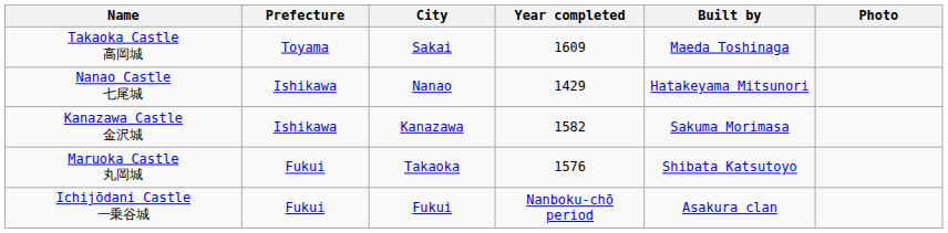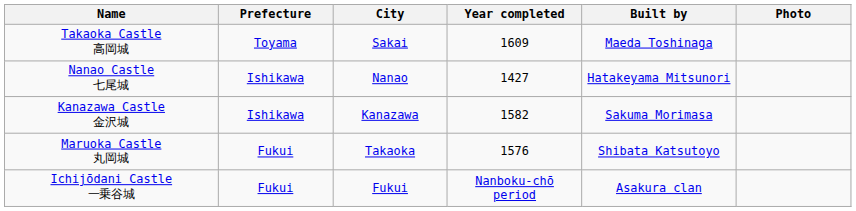 <table class="wikitable" style="text-align:center; font-size:small;">
 <tr>
 <th style="width: 210px;">Name</th>
 <th style="width: 110px;">Prefecture</th>
 <th style="width: 110px;">City</th>
 <th style="width: 130px;">Year completed</th>
 <th style="width: 150px;">Built by</th>
 <th style="width: 110px;">Photo</th>
 </tr>
 <tr>
 <td><a href='#'>Takaoka Castle</a><br>高岡城</td>
 <td><a href='#'>Toyama</a></td>
 <td><a href='#'>Sakai</a></td>
 <td>1609</td>
 <td><a href='#'>Maeda Toshinaga</a></td>
 <td></td>
 </tr>
 <tr>
 <td><a href='#'>Nanao Castle</a><br>七尾城</td>
 <td><a href='#'>Ishikawa</a></td>
 <td><a href='#'>Nanao</a></td>
-<td>1429</td>
+<td>1427</td>
 <td><a href='#'>Hatakeyama Mitsunori</a></td>
 <td></td>
 </tr>
 <tr>
 <td><a href='#'>Kanazawa Castle</a><br>金沢城</td>
 <td><a href='#'>Ishikawa</a></td>
 <td><a href='#'>Kanazawa</a></td>
 <td>1582</td>
 <td><a href='#'>Sakuma Morimasa</a></td>
 <td></td>
 </tr>
 <tr>
 <td><a href='#'>Maruoka Castle</a><br>丸岡城</td>
 <td><a href='#'>Fukui</a></td>
 <td><a href='#'>Takaoka</a></td>
 <td>1576</td>
 <td><a href='#'>Shibata Katsutoyo</a></td>
 <td></td>
 </tr>
 <tr>
 <td><a href='#'>Ichijōdani Castle</a><br>一乗谷城</td>
 <td><a href='#'>Fukui</a></td>
 <td><a href='#'>Fukui</a></td>
 <td><a href='#'>Nanboku-chō period</a></td>
 <td><a href='#'>Asakura clan</a></td>
 <td></td>
 </tr>
 </table>
